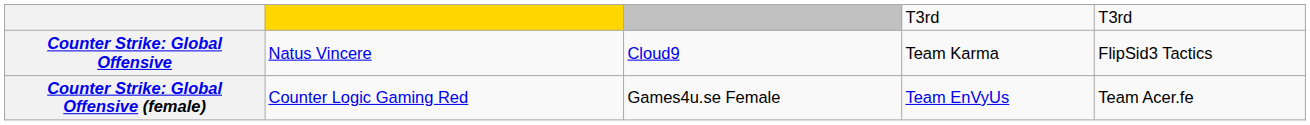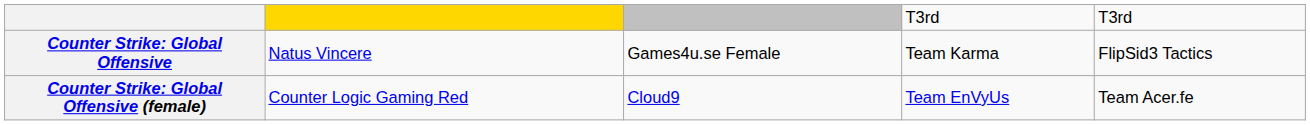 <table class="wikitable" style="width: 100%;">
 <tr>
 <th style="width: 20%;"></th>
 <td style="text-align:center" bgcolor="gold"></td>
 <td style="text-align:center" bgcolor="silver"></td>
 <td>T3rd</td>
 <td>T3rd</td>
 </tr>
 <tr>
 <th><em><a href='#'>Counter Strike: Global Offensive</a></em></th>
 <td> <a href='#'>Natus Vincere</a></td>
-<td> <a href='#'>Cloud9</a></td>
+<td> Games4u.se Female</td>
 <td> Team Karma</td>
 <td> FlipSid3 Tactics</td>
 </tr>
 <tr>
 <th><em><a href='#'>Counter Strike: Global Offensive</a> (female)</em></th>
 <td> <a href='#'>Counter Logic Gaming Red</a></td>
-<td> Games4u.se Female</td>
+<td> <a href='#'>Cloud9</a></td>
 <td> <a href='#'>Team EnVyUs</a></td>
 <td> Team Acer.fe</td>
 </tr>
 </table>
